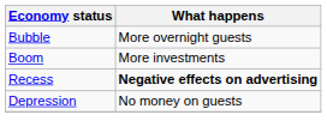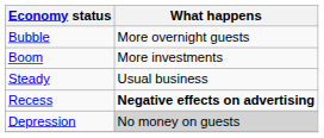 <table class="wikitable sortable">
 <tr>
 <th><a href='#'>Economy</a> status</th>
 <th>What happens</th>
 </tr>
 <tr>
 <td><a href='#'>Bubble</a></td>
 <td>More overnight guests</td>
 </tr>
 <tr>
 <td><a href='#'>Boom</a></td>
 <td>More investments</td>
 </tr>
 <tr>
+<td><a href='#'>Steady</a></td>
+<td>Usual business</td>
+</tr>
+<tr>
 <td><a href='#'>Recess</a></td>
 <td><strong>Negative effects on advertising</strong></td>
 </tr>
 <tr>
 <td><a href='#'>Depression</a></td>
-<td>No money on guests</td>
+<td style="background: lightgrey;">No money on guests</td>
 </tr>
 <tr>
 </tr>
 </table>
